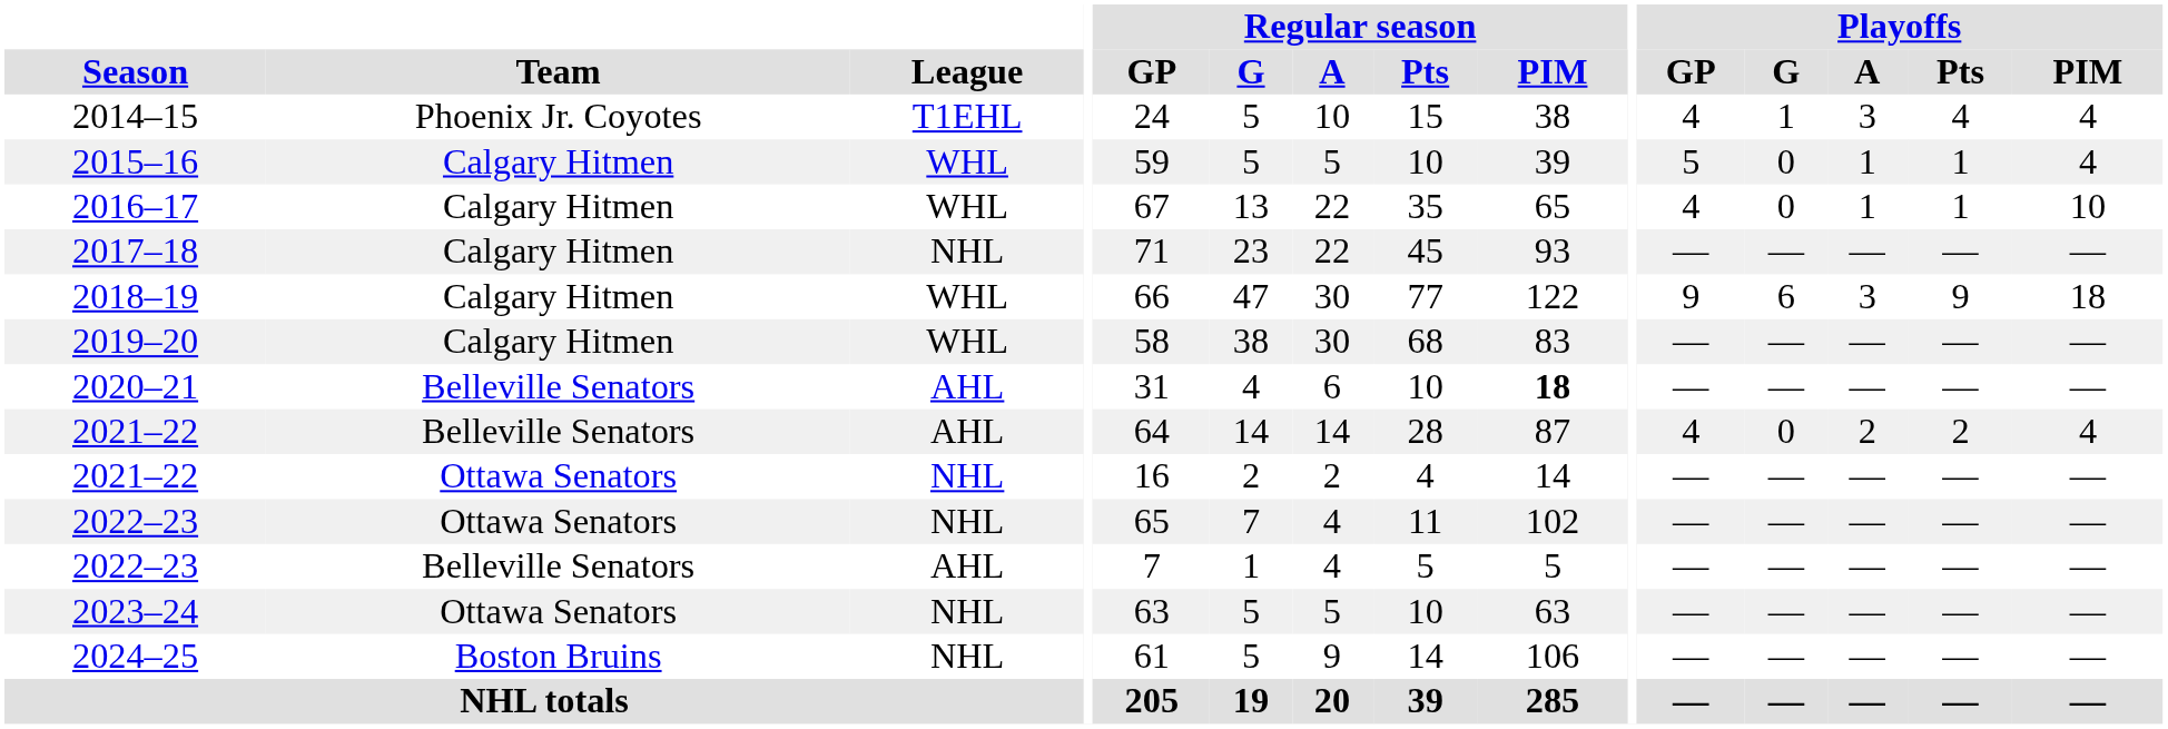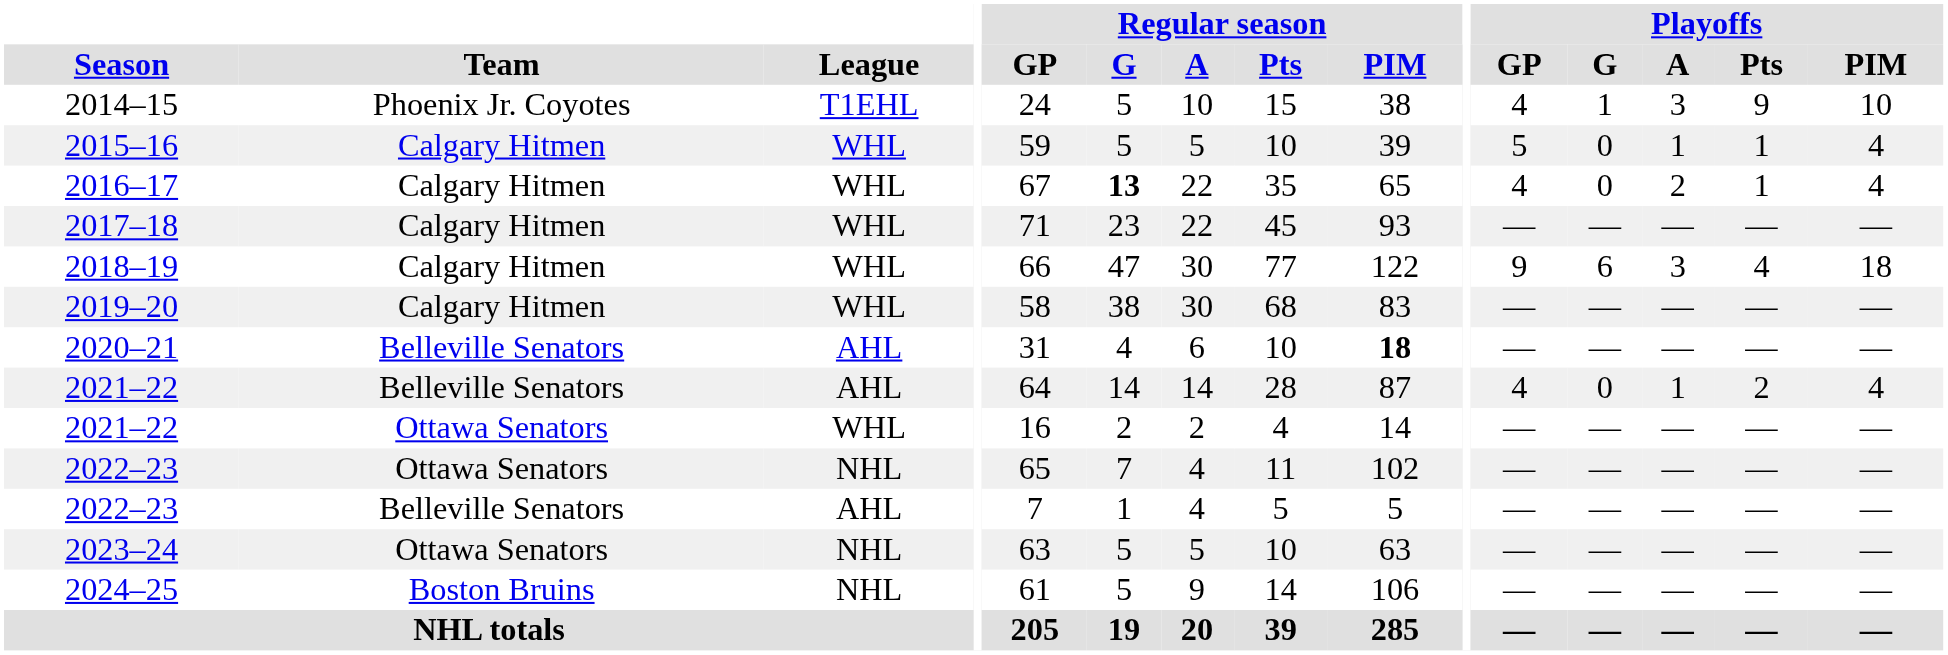 <table border="0" cellpadding="1" cellspacing="0" style="text-align:center; width:60em">
 <tr bgcolor="#e0e0e0">
 <th colspan="3" bgcolor="#ffffff"></th>
 <th rowspan="100" bgcolor="#ffffff"></th>
 <th colspan="5"><a href='#'>Regular season</a></th>
 <th rowspan="100" bgcolor="#ffffff"></th>
 <th colspan="5"><a href='#'>Playoffs</a></th>
 </tr>
 <tr bgcolor="#e0e0e0">
 <th><a href='#'>Season</a></th>
 <th>Team</th>
 <th>League</th>
 <th>GP</th>
 <th><a href='#'>G</a></th>
 <th><a href='#'>A</a></th>
 <th><a href='#'>Pts</a></th>
 <th><a href='#'>PIM</a></th>
 <th>GP</th>
 <th>G</th>
 <th>A</th>
 <th>Pts</th>
 <th>PIM</th>
 </tr>
 <tr>
 <td>2014–15</td>
 <td>Phoenix Jr. Coyotes</td>
 <td><a href='#'>T1EHL</a></td>
 <td>24</td>
 <td>5</td>
 <td>10</td>
 <td>15</td>
 <td>38</td>
 <td>4</td>
 <td>1</td>
 <td>3</td>
-<td>4</td>
-<td>4</td>
+<td>9</td>
+<td>10</td>
 </tr>
 <tr bgcolor="#f0f0f0">
 <td><a href='#'>2015–16</a></td>
 <td><a href='#'>Calgary Hitmen</a></td>
 <td><a href='#'>WHL</a></td>
 <td>59</td>
 <td>5</td>
 <td>5</td>
 <td>10</td>
 <td>39</td>
 <td>5</td>
 <td>0</td>
 <td>1</td>
 <td>1</td>
 <td>4</td>
 </tr>
 <tr>
 <td><a href='#'>2016–17</a></td>
 <td>Calgary Hitmen</td>
 <td>WHL</td>
 <td>67</td>
-<td>13</td>
+<td><strong>13</strong></td>
 <td>22</td>
 <td>35</td>
 <td>65</td>
 <td>4</td>
 <td>0</td>
+<td>2</td>
 <td>1</td>
-<td>1</td>
-<td>10</td>
+<td>4</td>
 </tr>
 <tr bgcolor="#f0f0f0">
 <td><a href='#'>2017–18</a></td>
 <td>Calgary Hitmen</td>
-<td>NHL</td>
+<td>WHL</td>
 <td>71</td>
 <td>23</td>
 <td>22</td>
 <td>45</td>
 <td>93</td>
 <td>—</td>
 <td>—</td>
 <td>—</td>
 <td>—</td>
 <td>—</td>
 </tr>
 <tr>
 <td><a href='#'>2018–19</a></td>
 <td>Calgary Hitmen</td>
 <td>WHL</td>
 <td>66</td>
 <td>47</td>
 <td>30</td>
 <td>77</td>
 <td>122</td>
 <td>9</td>
 <td>6</td>
 <td>3</td>
-<td>9</td>
+<td>4</td>
 <td>18</td>
 </tr>
 <tr bgcolor="#f0f0f0">
 <td><a href='#'>2019–20</a></td>
 <td>Calgary Hitmen</td>
 <td>WHL</td>
 <td>58</td>
 <td>38</td>
 <td>30</td>
 <td>68</td>
 <td>83</td>
 <td>—</td>
 <td>—</td>
 <td>—</td>
 <td>—</td>
 <td>—</td>
 </tr>
 <tr>
 <td><a href='#'>2020–21</a></td>
 <td><a href='#'>Belleville Senators</a></td>
 <td><a href='#'>AHL</a></td>
 <td>31</td>
 <td>4</td>
 <td>6</td>
 <td>10</td>
 <td><strong>18</strong></td>
 <td>—</td>
 <td>—</td>
 <td>—</td>
 <td>—</td>
 <td>—</td>
 </tr>
 <tr bgcolor="#f0f0f0">
 <td><a href='#'>2021–22</a></td>
 <td>Belleville Senators</td>
 <td>AHL</td>
 <td>64</td>
 <td>14</td>
 <td>14</td>
 <td>28</td>
 <td>87</td>
 <td>4</td>
 <td>0</td>
-<td>2</td>
+<td>1</td>
 <td>2</td>
 <td>4</td>
 </tr>
 <tr>
 <td><a href='#'>2021–22</a></td>
 <td><a href='#'>Ottawa Senators</a></td>
-<td><a href='#'>NHL</a></td>
+<td>WHL</td>
 <td>16</td>
 <td>2</td>
 <td>2</td>
 <td>4</td>
 <td>14</td>
 <td>—</td>
 <td>—</td>
 <td>—</td>
 <td>—</td>
 <td>—</td>
 </tr>
 <tr bgcolor="#f0f0f0">
 <td><a href='#'>2022–23</a></td>
 <td>Ottawa Senators</td>
 <td>NHL</td>
 <td>65</td>
 <td>7</td>
 <td>4</td>
 <td>11</td>
 <td>102</td>
 <td>—</td>
 <td>—</td>
 <td>—</td>
 <td>—</td>
 <td>—</td>
 </tr>
 <tr>
 <td><a href='#'>2022–23</a></td>
 <td>Belleville Senators</td>
 <td>AHL</td>
 <td>7</td>
 <td>1</td>
 <td>4</td>
 <td>5</td>
 <td>5</td>
 <td>—</td>
 <td>—</td>
 <td>—</td>
 <td>—</td>
 <td>—</td>
 </tr>
 <tr bgcolor="#f0f0f0">
 <td><a href='#'>2023–24</a></td>
 <td>Ottawa Senators</td>
 <td>NHL</td>
 <td>63</td>
 <td>5</td>
 <td>5</td>
 <td>10</td>
 <td>63</td>
 <td>—</td>
 <td>—</td>
 <td>—</td>
 <td>—</td>
 <td>—</td>
 </tr>
 <tr>
 <td><a href='#'>2024–25</a></td>
 <td><a href='#'>Boston Bruins</a></td>
 <td>NHL</td>
 <td>61</td>
 <td>5</td>
 <td>9</td>
 <td>14</td>
 <td>106</td>
 <td>—</td>
 <td>—</td>
 <td>—</td>
 <td>—</td>
 <td>—</td>
 </tr>
 <tr bgcolor="#e0e0e0">
 <th colspan="3">NHL totals</th>
 <th>205</th>
 <th>19</th>
 <th>20</th>
 <th>39</th>
 <th>285</th>
 <th>—</th>
 <th>—</th>
 <th>—</th>
 <th>—</th>
 <th>—</th>
 </tr>
 </table>
